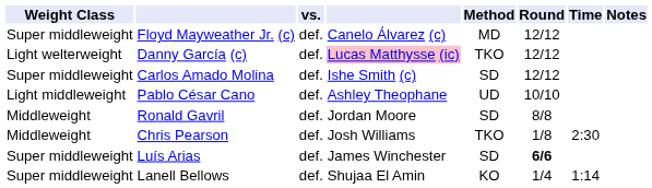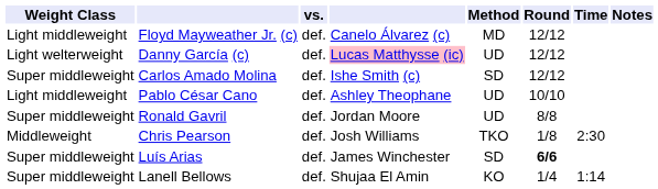 <table class="toccolours" style="font-size: 85%;">
 <tr>
 <th style="background:#e6e8fa; color:#000; text-align:center;">Weight Class</th>
 <th style="background:#e6e8fa; color:#000; text-align:center;"></th>
 <th style="background:#e6e8fa; color:#000; text-align:center;">vs.</th>
 <th style="background:#e6e8fa; color:#000; text-align:center;"></th>
 <th style="background:#e6e8fa; color:#000; text-align:center;">Method</th>
 <th style="background:#e6e8fa; color:#000; text-align:center;">Round</th>
 <th style="background:#e6e8fa; color:#000; text-align:center;">Time</th>
 <th style="background:#e6e8fa; color:#000; text-align:center;">Notes</th>
 </tr>
 <tr>
-<td>Super middleweight</td>
+<td>Light middleweight</td>
 <td> <a href='#'>Floyd Mayweather Jr.</a> <a href='#'>(c)</a></td>
 <td>def.</td>
 <td> <a href='#'>Canelo Álvarez</a>  <a href='#'>(c)</a></td>
 <td align=center>MD</td>
 <td align="center">12/12</td>
 <td align=center></td>
 <td></td>
 <td></td>
 </tr>
 <tr>
 <td>Light welterweight</td>
 <td> <a href='#'>Danny García</a> <a href='#'>(c)</a></td>
 <td>def.</td>
 <td style="background: pink;"> <a href='#'>Lucas Matthysse</a> <a href='#'>(ic)</a></td>
-<td align=center>TKO</td>
+<td align=center>UD</td>
 <td align="center">12/12</td>
 <td align=center></td>
 <td></td>
 <td></td>
 <td></td>
 </tr>
 <tr>
 <td>Super middleweight</td>
 <td> <a href='#'>Carlos Amado Molina</a></td>
 <td>def.</td>
 <td> <a href='#'>Ishe Smith</a> <a href='#'>(c)</a></td>
 <td align=center>SD</td>
 <td align=center>12/12</td>
 <td align=center></td>
 <td></td>
 <td></td>
 </tr>
 <tr>
 <td>Light middleweight</td>
 <td> <a href='#'>Pablo César Cano</a></td>
 <td>def.</td>
 <td> <a href='#'>Ashley Theophane</a></td>
 <td align=center>UD</td>
 <td align=center>10/10</td>
 <td align=center></td>
 <td></td>
 </tr>
 <tr>
-<td>Middleweight</td>
+<td>Super middleweight</td>
 <td> <a href='#'>Ronald Gavril</a></td>
 <td>def.</td>
 <td> Jordan Moore</td>
-<td align=center>SD</td>
+<td align=center>UD</td>
 <td align=center>8/8</td>
 <td align=center></td>
 <td></td>
 </tr>
 <tr>
 <td>Middleweight</td>
 <td> <a href='#'>Chris Pearson</a></td>
 <td>def.</td>
 <td> Josh Williams</td>
 <td align=center>TKO</td>
 <td align=center>1/8</td>
 <td align=center>2:30</td>
 <td></td>
 </tr>
 <tr>
 <td>Super middleweight</td>
 <td> <a href='#'>Luís Arias</a></td>
 <td>def.</td>
 <td> James Winchester</td>
 <td align=center>SD</td>
 <td align=center><strong>6/6</strong></td>
 <td align=center></td>
 <td></td>
 </tr>
 <tr>
 <td>Super middleweight</td>
 <td> Lanell Bellows</td>
 <td>def.</td>
 <td> Shujaa El Amin</td>
 <td align=center>KO</td>
 <td align=center>1/4</td>
 <td align=center>1:14</td>
 <td></td>
 </tr>
 </table>
